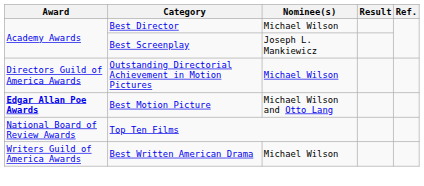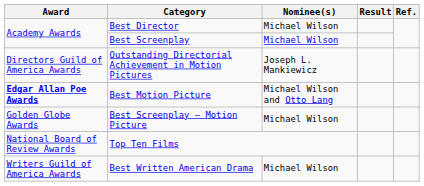 <table class="wikitable plainrowheaders">
 <tr>
 <th>Award</th>
 <th>Category</th>
 <th>Nominee(s)</th>
 <th>Result</th>
 <th>Ref.</th>
 </tr>
 <tr>
 <td rowspan="2"><a href='#'>Academy Awards</a></td>
 <td><a href='#'>Best Director</a></td>
 <td>Michael Wilson</td>
 <td></td>
 <td align="center" rowspan="2"></td>
 </tr>
 <tr>
 <td><a href='#'>Best Screenplay</a></td>
-<td>Joseph L. Mankiewicz</td>
+<td><a href='#'>Michael Wilson</a></td>
 <td></td>
 </tr>
 <tr>
 <td><a href='#'>Directors Guild of America Awards</a></td>
 <td><a href='#'>Outstanding Directorial Achievement in Motion Pictures</a></td>
-<td><a href='#'>Michael Wilson</a></td>
+<td>Joseph L. Mankiewicz</td>
 <td></td>
 <td align="center"></td>
 </tr>
 <tr>
 <td><strong><a href='#'>Edgar Allan Poe Awards</a></strong></td>
 <td><a href='#'>Best Motion Picture</a></td>
 <td>Michael Wilson and <a href='#'>Otto Lang</a></td>
+<td></td>
+<td align="center"></td>
+</tr>
+<tr>
+<td><a href='#'>Golden Globe Awards</a></td>
+<td><a href='#'>Best Screenplay – Motion Picture</a></td>
+<td>Michael Wilson</td>
 <td></td>
 <td align="center"></td>
 </tr>
 <tr>
 <td><a href='#'>National Board of Review Awards</a></td>
 <td colspan="2"><a href='#'>Top Ten Films</a></td>
 <td></td>
 <td align="center"></td>
 </tr>
 <tr>
 <td><a href='#'>Writers Guild of America Awards</a></td>
 <td><a href='#'>Best Written American Drama</a></td>
 <td>Michael Wilson</td>
 <td></td>
 <td align="center"></td>
 </tr>
 </table>
